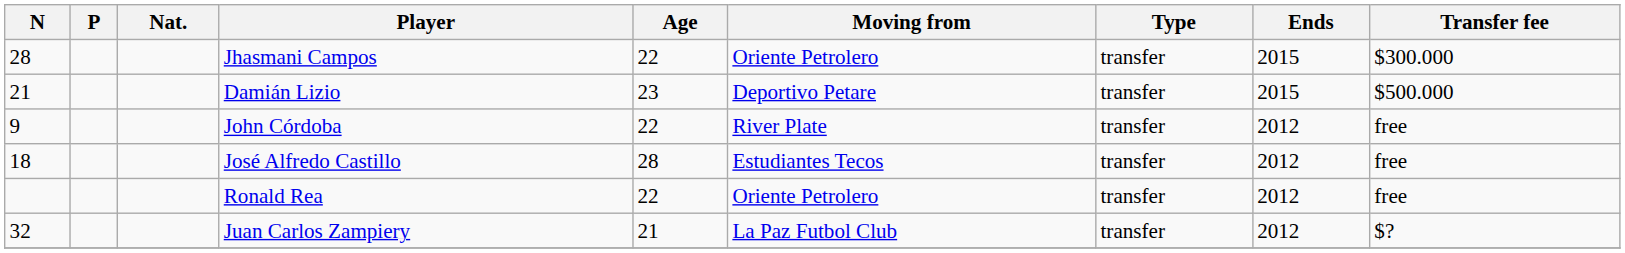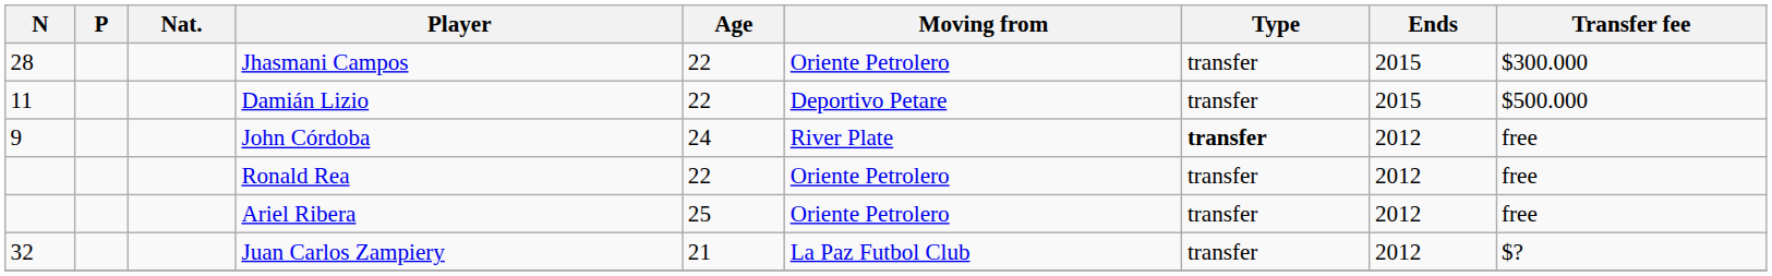 <table width=92% class="wikitable sortable" style="text-align:center; font-size:95%; text-align:left">
 <tr>
 <th>N</th>
 <th>P</th>
 <th>Nat.</th>
 <th>Player</th>
 <th>Age</th>
 <th>Moving from</th>
 <th>Type</th>
 <th>Ends</th>
 <th>Transfer fee</th>
 </tr>
 <tr>
 <td>28</td>
 <td></td>
 <td></td>
 <td><a href='#'>Jhasmani Campos</a></td>
 <td>22</td>
 <td><a href='#'>Oriente Petrolero</a></td>
 <td>transfer</td>
 <td>2015</td>
 <td>$300.000</td>
 </tr>
 <tr>
-<td>21</td>
+<td>11</td>
 <td></td>
 <td></td>
 <td><a href='#'>Damián Lizio</a></td>
-<td>23</td>
+<td>22</td>
 <td><a href='#'>Deportivo Petare</a></td>
 <td>transfer</td>
 <td>2015</td>
 <td>$500.000</td>
 </tr>
 <tr>
 <td>9</td>
 <td></td>
 <td></td>
 <td><a href='#'>John Córdoba</a></td>
-<td>22</td>
+<td>24</td>
 <td><a href='#'>River Plate</a></td>
-<td>transfer</td>
-<td>2012</td>
-<td>free</td>
-</tr>
-<tr>
-<td>18</td>
-<td></td>
-<td></td>
-<td><a href='#'>José Alfredo Castillo</a></td>
-<td>28</td>
-<td><a href='#'>Estudiantes Tecos</a></td>
-<td>transfer</td>
+<td><strong>transfer</strong></td>
 <td>2012</td>
 <td>free</td>
 </tr>
 <tr>
 <td></td>
 <td></td>
 <td></td>
 <td><a href='#'>Ronald Rea</a></td>
 <td>22</td>
+<td><a href='#'>Oriente Petrolero</a></td>
+<td>transfer</td>
+<td>2012</td>
+<td>free</td>
+</tr>
+<tr>
+<td></td>
+<td></td>
+<td></td>
+<td><a href='#'>Ariel Ribera</a></td>
+<td>25</td>
 <td><a href='#'>Oriente Petrolero</a></td>
 <td>transfer</td>
 <td>2012</td>
 <td>free</td>
 </tr>
 <tr>
 <td>32</td>
 <td></td>
 <td></td>
 <td><a href='#'>Juan Carlos Zampiery</a></td>
 <td>21</td>
 <td><a href='#'>La Paz Futbol Club</a></td>
 <td>transfer</td>
 <td>2012</td>
 <td>$?</td>
 </tr>
 <tr>
 </tr>
 </table>
